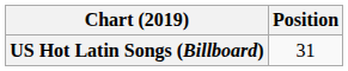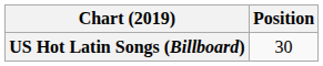 <table class="wikitable plainrowheaders" style="text-align:center">
 <tr>
 <th scope="col">Chart (2019)</th>
 <th scope="col">Position</th>
 </tr>
 <tr>
 <th scope="row">US Hot Latin Songs (<em>Billboard</em>)</th>
-<td>31</td>
+<td>30</td>
 </tr>
 </table>
